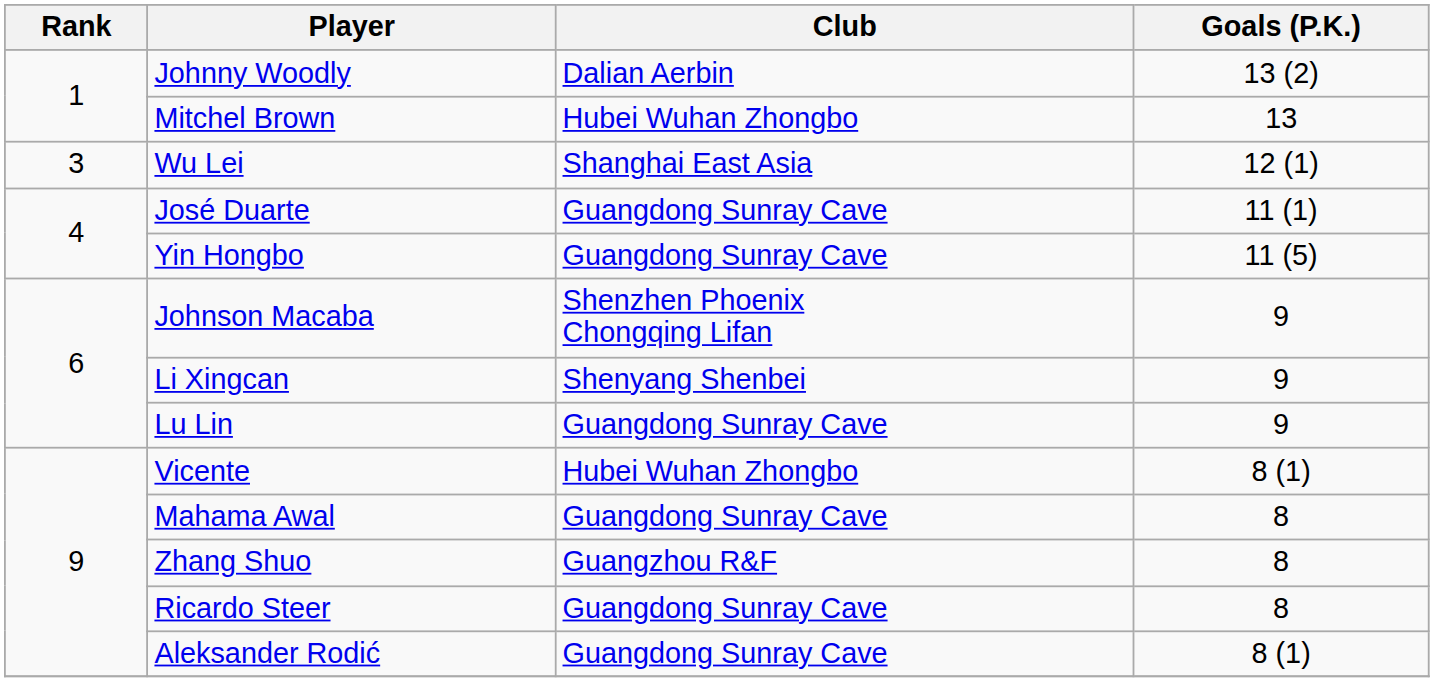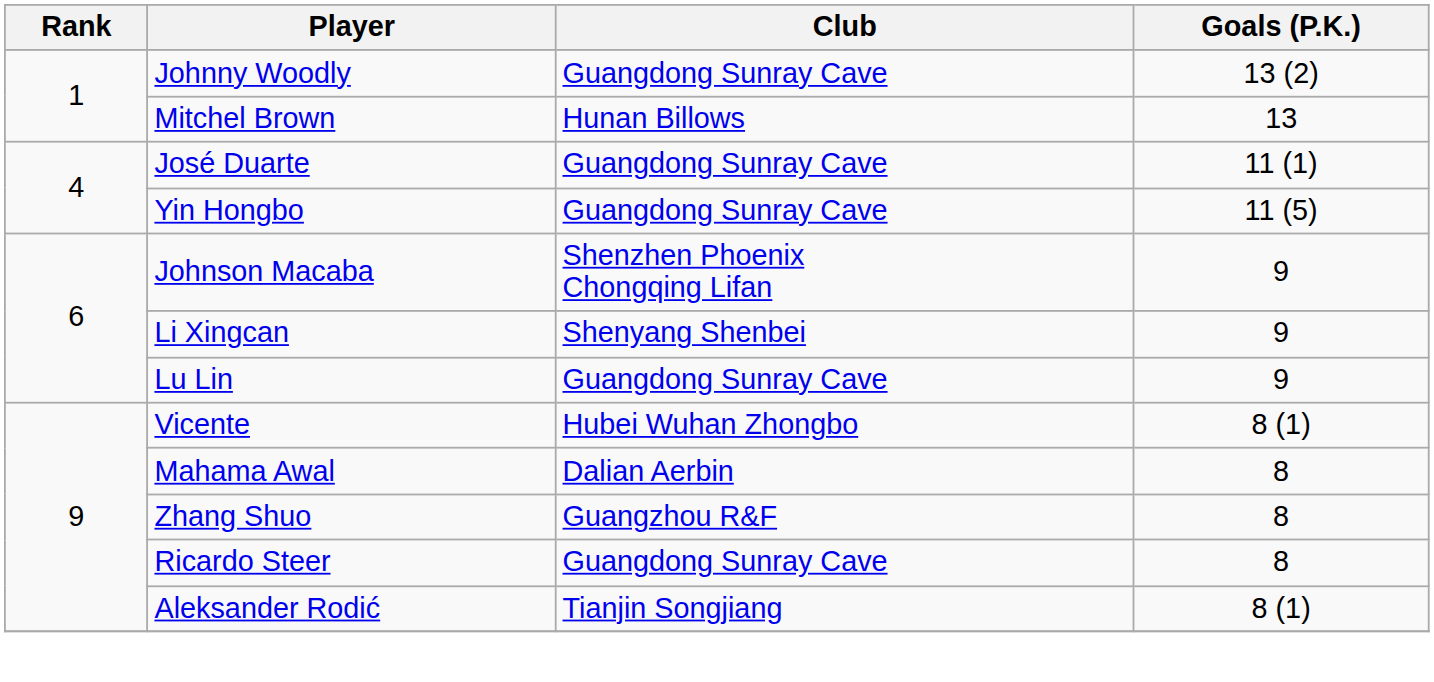 <table class=wikitable width=50%>
 <tr>
 <th>Rank</th>
 <th>Player</th>
 <th>Club</th>
 <th>Goals (P.K.)</th>
 </tr>
 <tr>
 <td rowspan=2 align=center>1</td>
 <td> <a href='#'>Johnny Woodly</a></td>
-<td><a href='#'>Dalian Aerbin</a></td>
+<td><a href='#'>Guangdong Sunray Cave</a></td>
 <td align=center>13 (2)</td>
 </tr>
 <tr>
 <td> <a href='#'>Mitchel Brown</a></td>
-<td><a href='#'>Hubei Wuhan Zhongbo</a></td>
+<td><a href='#'>Hunan Billows</a></td>
 <td align=center>13</td>
-</tr>
-<tr>
-<td rowspan=1 align=center>3</td>
-<td> <a href='#'>Wu Lei</a></td>
-<td><a href='#'>Shanghai East Asia</a></td>
-<td align=center>12 (1)</td>
 </tr>
 <tr>
 <td rowspan=2 align=center>4</td>
 <td> <a href='#'>José Duarte</a></td>
 <td><a href='#'>Guangdong Sunray Cave</a></td>
 <td align=center>11 (1)</td>
 </tr>
 <tr>
 <td> <a href='#'>Yin Hongbo</a></td>
 <td><a href='#'>Guangdong Sunray Cave</a></td>
 <td align=center>11 (5)</td>
 </tr>
 <tr>
 <td rowspan=3 align=center>6</td>
 <td> <a href='#'>Johnson Macaba</a></td>
 <td><a href='#'>Shenzhen Phoenix</a><br><a href='#'>Chongqing Lifan</a></td>
 <td align=center>9</td>
 </tr>
 <tr>
 <td> <a href='#'>Li Xingcan</a></td>
 <td><a href='#'>Shenyang Shenbei</a></td>
 <td align=center>9</td>
 </tr>
 <tr>
 <td> <a href='#'>Lu Lin</a></td>
 <td><a href='#'>Guangdong Sunray Cave</a></td>
 <td align=center>9</td>
 </tr>
 <tr>
 <td rowspan=5 align=center>9</td>
 <td> <a href='#'>Vicente</a></td>
 <td><a href='#'>Hubei Wuhan Zhongbo</a></td>
 <td align=center>8 (1)</td>
 </tr>
 <tr>
 <td> <a href='#'>Mahama Awal</a></td>
-<td><a href='#'>Guangdong Sunray Cave</a></td>
+<td><a href='#'>Dalian Aerbin</a></td>
 <td align=center>8</td>
 </tr>
 <tr>
 <td> <a href='#'>Zhang Shuo</a></td>
 <td><a href='#'>Guangzhou R&F</a></td>
 <td align=center>8</td>
 </tr>
 <tr>
 <td> <a href='#'>Ricardo Steer</a></td>
 <td><a href='#'>Guangdong Sunray Cave</a></td>
 <td align=center>8</td>
 </tr>
 <tr>
 <td> <a href='#'>Aleksander Rodić</a></td>
-<td><a href='#'>Guangdong Sunray Cave</a></td>
+<td><a href='#'>Tianjin Songjiang</a></td>
 <td align=center>8 (1)</td>
 </tr>
 <tr>
 </tr>
 </table>
